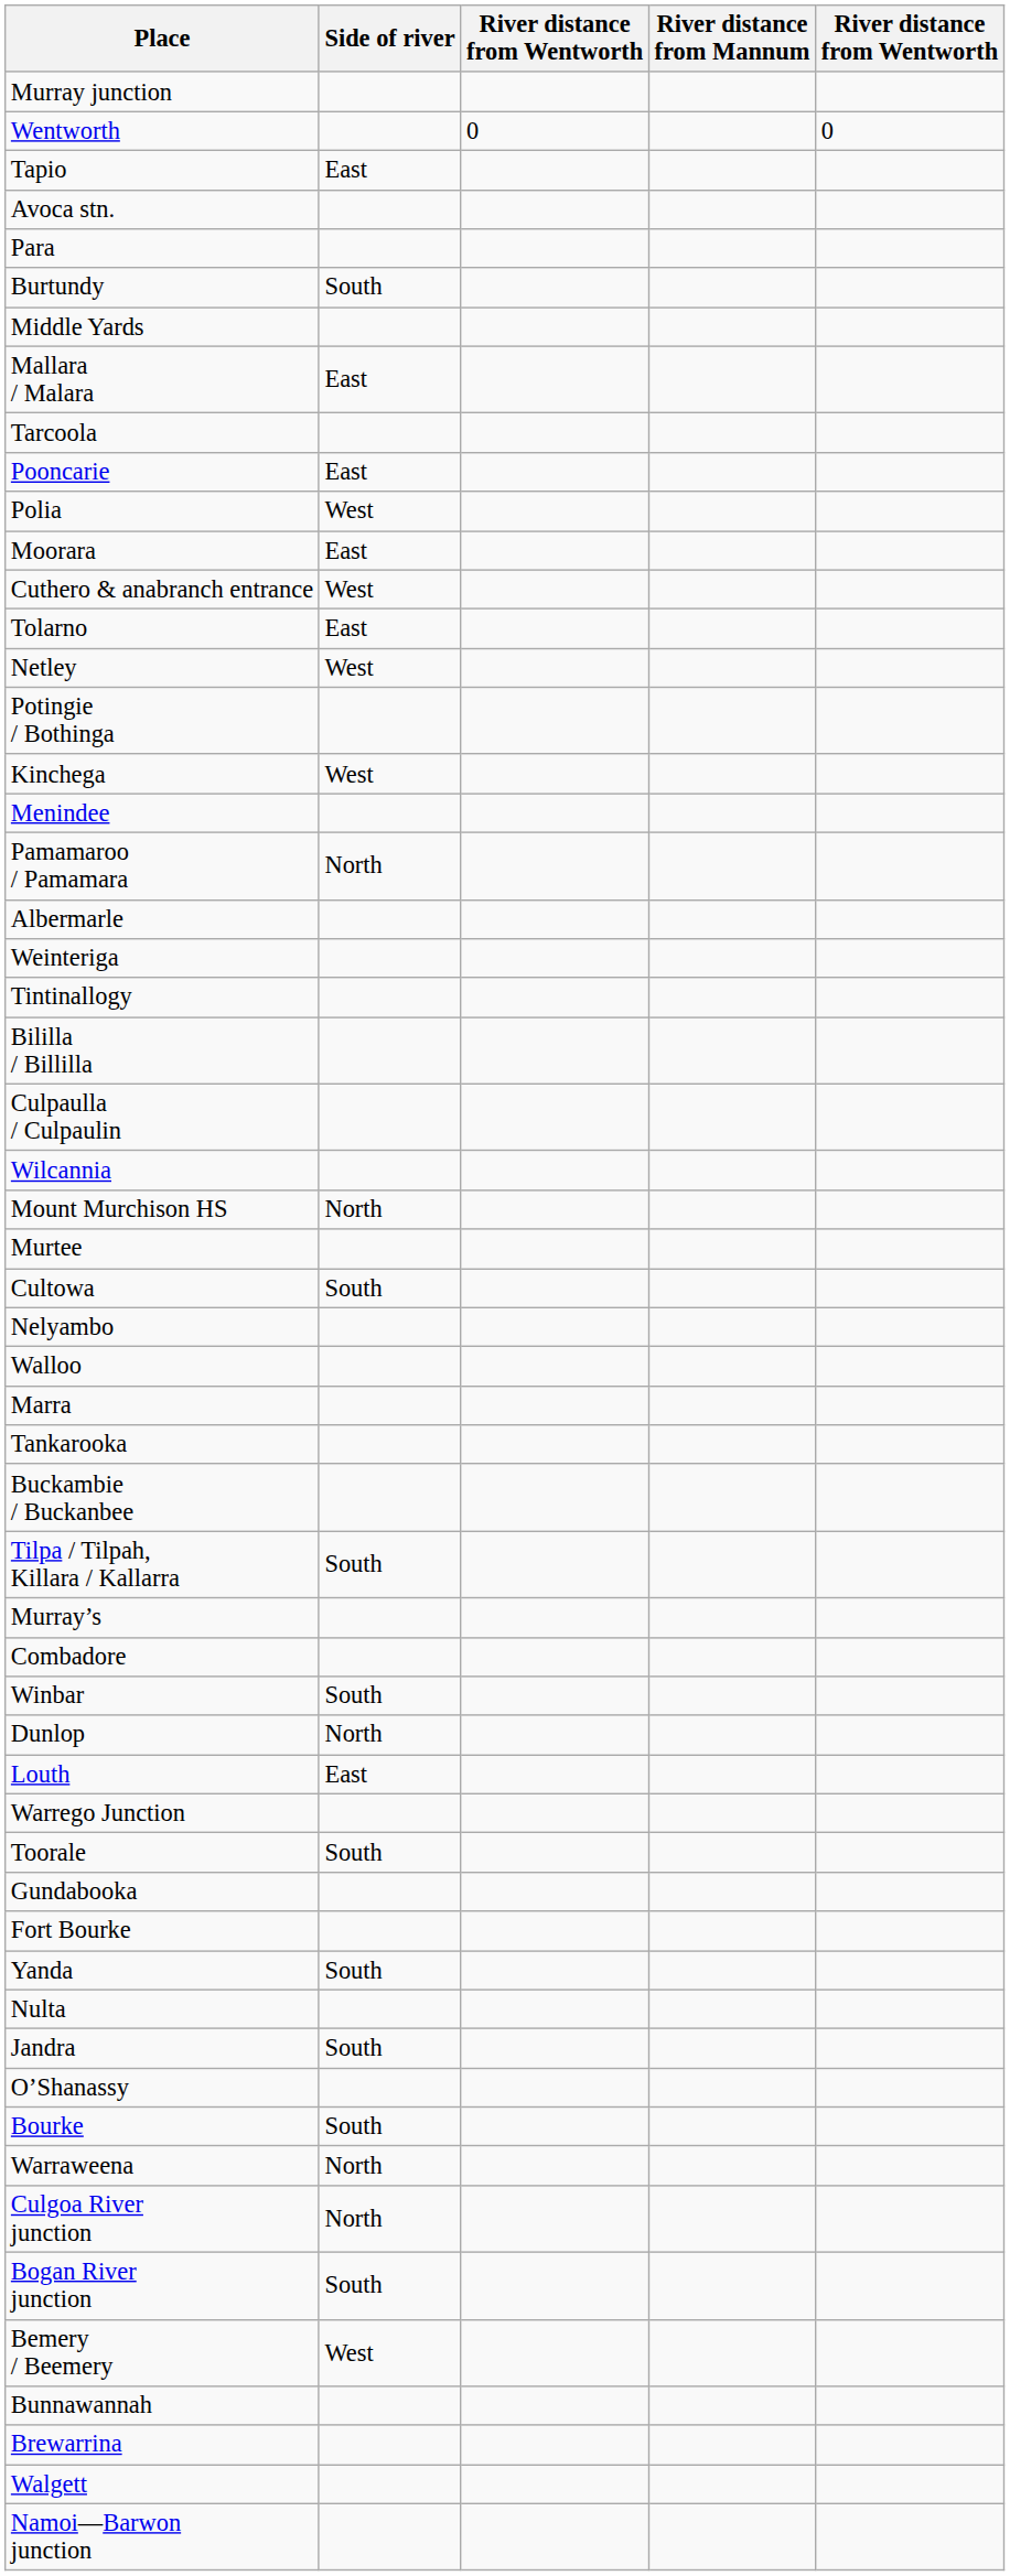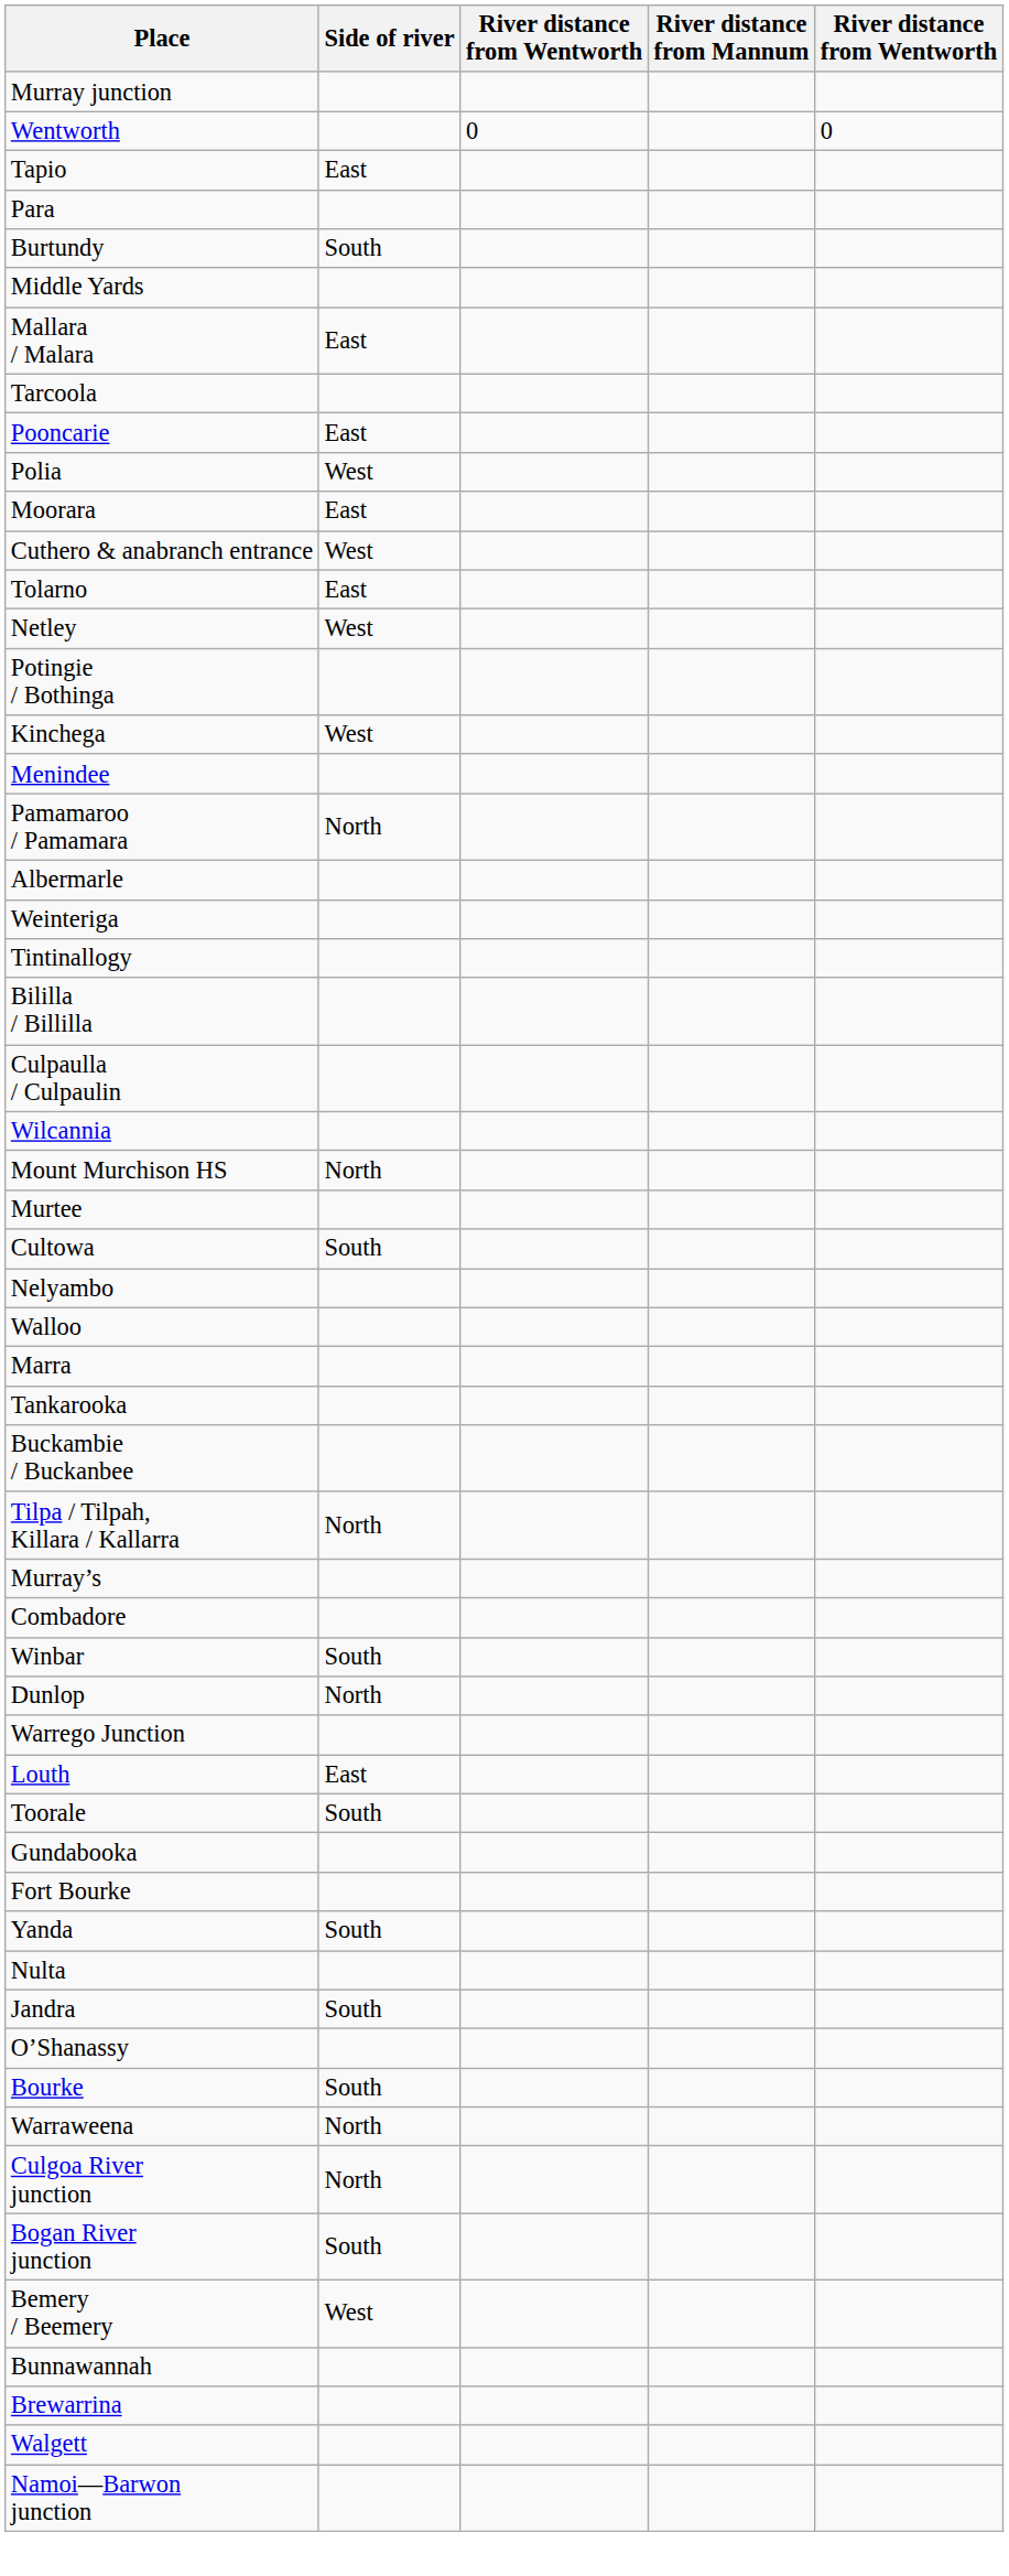 <table class="wikitable sortable">
 <tr>
 <th>Place</th>
 <th>Side of river</th>
 <th>River distance<br>from Wentworth</th>
 <th>River distance<br>from Mannum</th>
 <th>River distance<br>from Wentworth</th>
 </tr>
 <tr>
 <td>Murray junction</td>
 <td></td>
 <td></td>
 <td></td>
 <td></td>
 </tr>
 <tr>
 <td><a href='#'>Wentworth</a></td>
 <td></td>
 <td>0</td>
 <td></td>
 <td>0</td>
 </tr>
 <tr>
 <td>Tapio</td>
 <td>East</td>
-<td></td>
-<td></td>
-<td></td>
-</tr>
-<tr>
-<td>Avoca stn.</td>
-<td></td>
 <td></td>
 <td></td>
 <td></td>
 </tr>
 <tr>
 <td>Para</td>
 <td></td>
 <td></td>
 <td></td>
 <td></td>
 </tr>
 <tr>
 <td>Burtundy</td>
 <td>South</td>
 <td></td>
 <td></td>
 <td></td>
 </tr>
 <tr>
 <td>Middle Yards</td>
 <td></td>
 <td></td>
 <td></td>
 <td></td>
 </tr>
 <tr>
 <td>Mallara<br>/ Malara</td>
 <td>East</td>
 <td></td>
 <td></td>
 <td></td>
 </tr>
 <tr>
 <td>Tarcoola</td>
 <td></td>
 <td></td>
 <td></td>
 <td></td>
 </tr>
 <tr>
 <td><a href='#'>Pooncarie</a></td>
 <td>East</td>
 <td></td>
 <td></td>
 <td></td>
 </tr>
 <tr>
 <td>Polia</td>
 <td>West</td>
 <td></td>
 <td></td>
 <td></td>
 </tr>
 <tr>
 <td>Moorara</td>
 <td>East</td>
 <td></td>
 <td></td>
 <td></td>
 </tr>
 <tr>
 <td>Cuthero & anabranch entrance</td>
 <td>West</td>
 <td></td>
 <td></td>
 <td></td>
 </tr>
 <tr>
 <td>Tolarno</td>
 <td>East</td>
 <td></td>
 <td></td>
 <td></td>
 </tr>
 <tr>
 <td>Netley</td>
 <td>West</td>
 <td></td>
 <td></td>
 <td></td>
 </tr>
 <tr>
 <td>Potingie<br>/ Bothinga</td>
 <td></td>
 <td></td>
 <td></td>
 <td></td>
 </tr>
 <tr>
 <td>Kinchega</td>
 <td>West</td>
 <td></td>
 <td></td>
 <td></td>
 </tr>
 <tr>
 <td><a href='#'>Menindee</a></td>
 <td></td>
 <td></td>
 <td></td>
 <td></td>
 </tr>
 <tr>
 <td>Pamamaroo<br>/ Pamamara</td>
 <td>North</td>
 <td></td>
 <td></td>
 <td></td>
 </tr>
 <tr>
 <td>Albermarle</td>
 <td></td>
 <td></td>
 <td></td>
 <td></td>
 </tr>
 <tr>
 <td>Weinteriga</td>
 <td></td>
 <td></td>
 <td></td>
 <td></td>
 </tr>
 <tr>
 <td>Tintinallogy</td>
 <td></td>
 <td></td>
 <td></td>
 <td></td>
 </tr>
 <tr>
 <td>Bililla<br>/ Billilla</td>
 <td></td>
 <td></td>
 <td></td>
 <td></td>
 </tr>
 <tr>
 <td>Culpaulla<br>/ Culpaulin</td>
 <td></td>
 <td></td>
 <td></td>
 <td></td>
 </tr>
 <tr>
 <td><a href='#'>Wilcannia</a></td>
 <td></td>
 <td></td>
 <td></td>
 <td></td>
 </tr>
 <tr>
 <td>Mount Murchison HS</td>
 <td>North</td>
 <td></td>
 <td></td>
 <td></td>
 </tr>
 <tr>
 <td>Murtee</td>
 <td></td>
 <td></td>
 <td></td>
 <td></td>
 </tr>
 <tr>
 <td>Cultowa</td>
 <td>South</td>
 <td></td>
 <td></td>
 <td></td>
 </tr>
 <tr>
 <td>Nelyambo</td>
 <td></td>
 <td></td>
 <td></td>
 <td></td>
 </tr>
 <tr>
 <td>Walloo</td>
 <td></td>
 <td></td>
 <td></td>
 <td></td>
 </tr>
 <tr>
 <td>Marra</td>
 <td></td>
 <td></td>
 <td></td>
 <td></td>
 </tr>
 <tr>
 <td>Tankarooka</td>
 <td></td>
 <td></td>
 <td></td>
 <td></td>
 </tr>
 <tr>
 <td>Buckambie<br>/ Buckanbee</td>
 <td></td>
 <td></td>
 <td></td>
 <td></td>
 </tr>
 <tr>
 <td><a href='#'>Tilpa</a> / Tilpah,<br>Killara / Kallarra</td>
-<td>South</td>
+<td>North</td>
 <td></td>
 <td></td>
 <td></td>
 </tr>
 <tr>
 <td>Murray’s</td>
 <td></td>
 <td></td>
 <td></td>
 <td></td>
 </tr>
 <tr>
 <td>Combadore</td>
 <td></td>
 <td></td>
 <td></td>
 <td></td>
 </tr>
 <tr>
 <td>Winbar</td>
 <td>South</td>
 <td></td>
 <td></td>
 <td></td>
 </tr>
 <tr>
 <td>Dunlop</td>
 <td>North</td>
 <td></td>
 <td></td>
 <td></td>
 </tr>
 <tr>
-<td><a href='#'>Louth</a></td>
-<td>East</td>
+<td>Warrego Junction</td>
+<td></td>
 <td></td>
 <td></td>
 <td></td>
 </tr>
 <tr>
-<td>Warrego Junction</td>
-<td></td>
+<td><a href='#'>Louth</a></td>
+<td>East</td>
 <td></td>
 <td></td>
 <td></td>
 </tr>
 <tr>
 <td>Toorale</td>
 <td>South</td>
 <td></td>
 <td></td>
 <td></td>
 </tr>
 <tr>
 <td>Gundabooka</td>
 <td></td>
 <td></td>
 <td></td>
 <td></td>
 </tr>
 <tr>
 <td>Fort Bourke</td>
 <td></td>
 <td></td>
 <td></td>
 <td></td>
 </tr>
 <tr>
 <td>Yanda</td>
 <td>South</td>
 <td></td>
 <td></td>
 <td></td>
 </tr>
 <tr>
 <td>Nulta</td>
 <td></td>
 <td></td>
 <td></td>
 <td></td>
 </tr>
 <tr>
 <td>Jandra</td>
 <td>South</td>
 <td></td>
 <td></td>
 <td></td>
 </tr>
 <tr>
 <td>O’Shanassy</td>
 <td></td>
 <td></td>
 <td></td>
 <td></td>
 </tr>
 <tr>
 <td><a href='#'>Bourke</a></td>
 <td>South</td>
 <td></td>
 <td></td>
 <td></td>
 </tr>
 <tr>
 <td>Warraweena</td>
 <td>North</td>
 <td></td>
 <td></td>
 <td></td>
 </tr>
 <tr>
 <td><a href='#'>Culgoa River</a><br> junction</td>
 <td>North</td>
 <td></td>
 <td></td>
 <td></td>
 </tr>
 <tr>
 <td><a href='#'>Bogan River</a><br> junction</td>
 <td>South</td>
 <td></td>
 <td></td>
 <td></td>
 </tr>
 <tr>
 <td>Bemery<br>/ Beemery</td>
 <td>West</td>
 <td></td>
 <td></td>
 <td></td>
 </tr>
 <tr>
 <td>Bunnawannah</td>
 <td></td>
 <td></td>
 <td></td>
 <td></td>
 </tr>
 <tr>
 <td><a href='#'>Brewarrina</a></td>
 <td></td>
 <td></td>
 <td></td>
 <td></td>
 </tr>
 <tr>
 <td><a href='#'>Walgett</a></td>
 <td></td>
 <td></td>
 <td></td>
 <td></td>
 </tr>
 <tr>
 <td><a href='#'>Namoi</a>—<a href='#'>Barwon</a><br>junction</td>
 <td></td>
 <td></td>
 <td></td>
 <td></td>
 </tr>
 </table>
